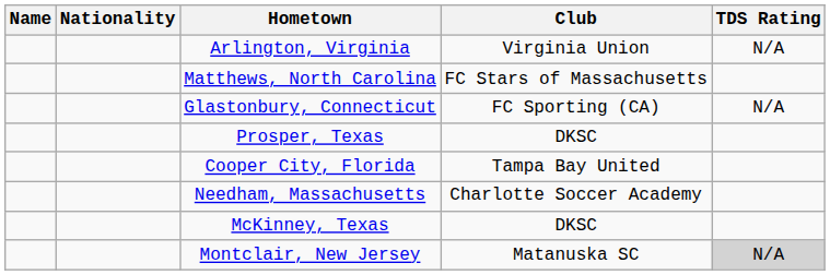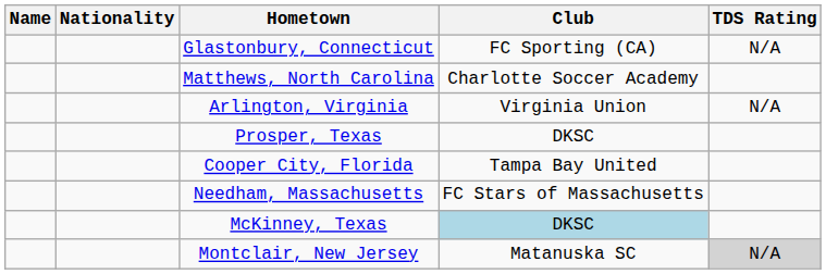 <table class="wikitable" style="font-size:90%; text-align: center;" border="1">
 <tr>
 <th>Name</th>
 <th>Nationality</th>
 <th>Hometown</th>
 <th>Club</th>
 <th>TDS Rating</th>
 </tr>
 <tr>
 <td></td>
 <td></td>
-<td><a href='#'>Arlington, Virginia</a></td>
-<td>Virginia Union</td>
+<td><a href='#'>Glastonbury, Connecticut</a></td>
+<td>FC Sporting (CA)</td>
 <td>N/A</td>
 </tr>
 <tr>
 <td></td>
 <td></td>
 <td><a href='#'>Matthews, North Carolina</a></td>
-<td>FC Stars of Massachusetts</td>
+<td>Charlotte Soccer Academy</td>
 <td></td>
 </tr>
 <tr>
 <td></td>
 <td></td>
-<td><a href='#'>Glastonbury, Connecticut</a></td>
-<td>FC Sporting (CA)</td>
+<td><a href='#'>Arlington, Virginia</a></td>
+<td>Virginia Union</td>
 <td>N/A</td>
 </tr>
 <tr>
 <td></td>
 <td></td>
 <td><a href='#'>Prosper, Texas</a></td>
 <td>DKSC</td>
 <td></td>
 </tr>
 <tr>
 <td></td>
 <td></td>
 <td><a href='#'>Cooper City, Florida</a></td>
 <td>Tampa Bay United</td>
 <td></td>
 </tr>
 <tr>
 <td></td>
 <td></td>
 <td><a href='#'>Needham, Massachusetts</a></td>
-<td>Charlotte Soccer Academy</td>
+<td>FC Stars of Massachusetts</td>
 <td></td>
 </tr>
 <tr>
 <td></td>
 <td></td>
 <td><a href='#'>McKinney, Texas</a></td>
-<td>DKSC</td>
+<td style="background: lightblue;">DKSC</td>
 <td></td>
 </tr>
 <tr>
 <td></td>
 <td></td>
 <td><a href='#'>Montclair, New Jersey</a></td>
 <td>Matanuska SC</td>
 <td style="background: lightgrey;">N/A</td>
 </tr>
 </table>
